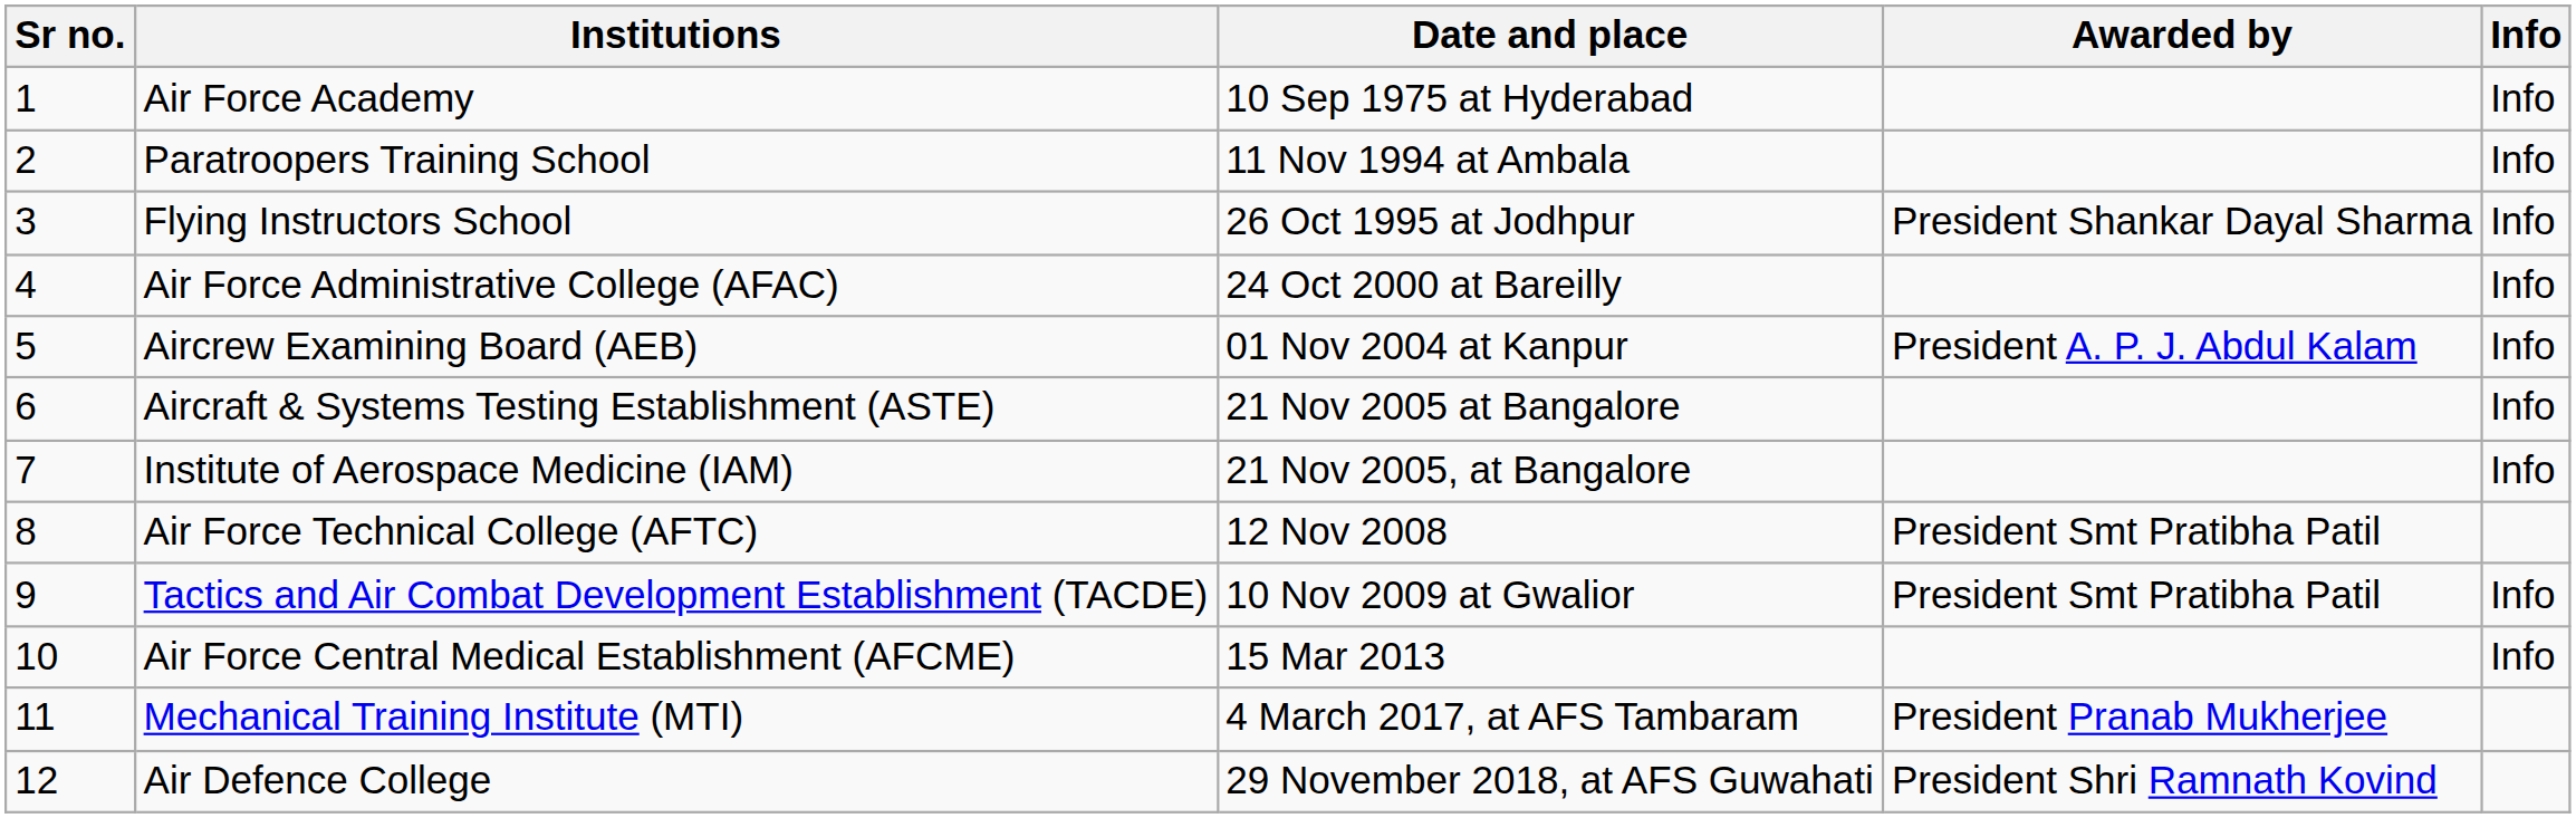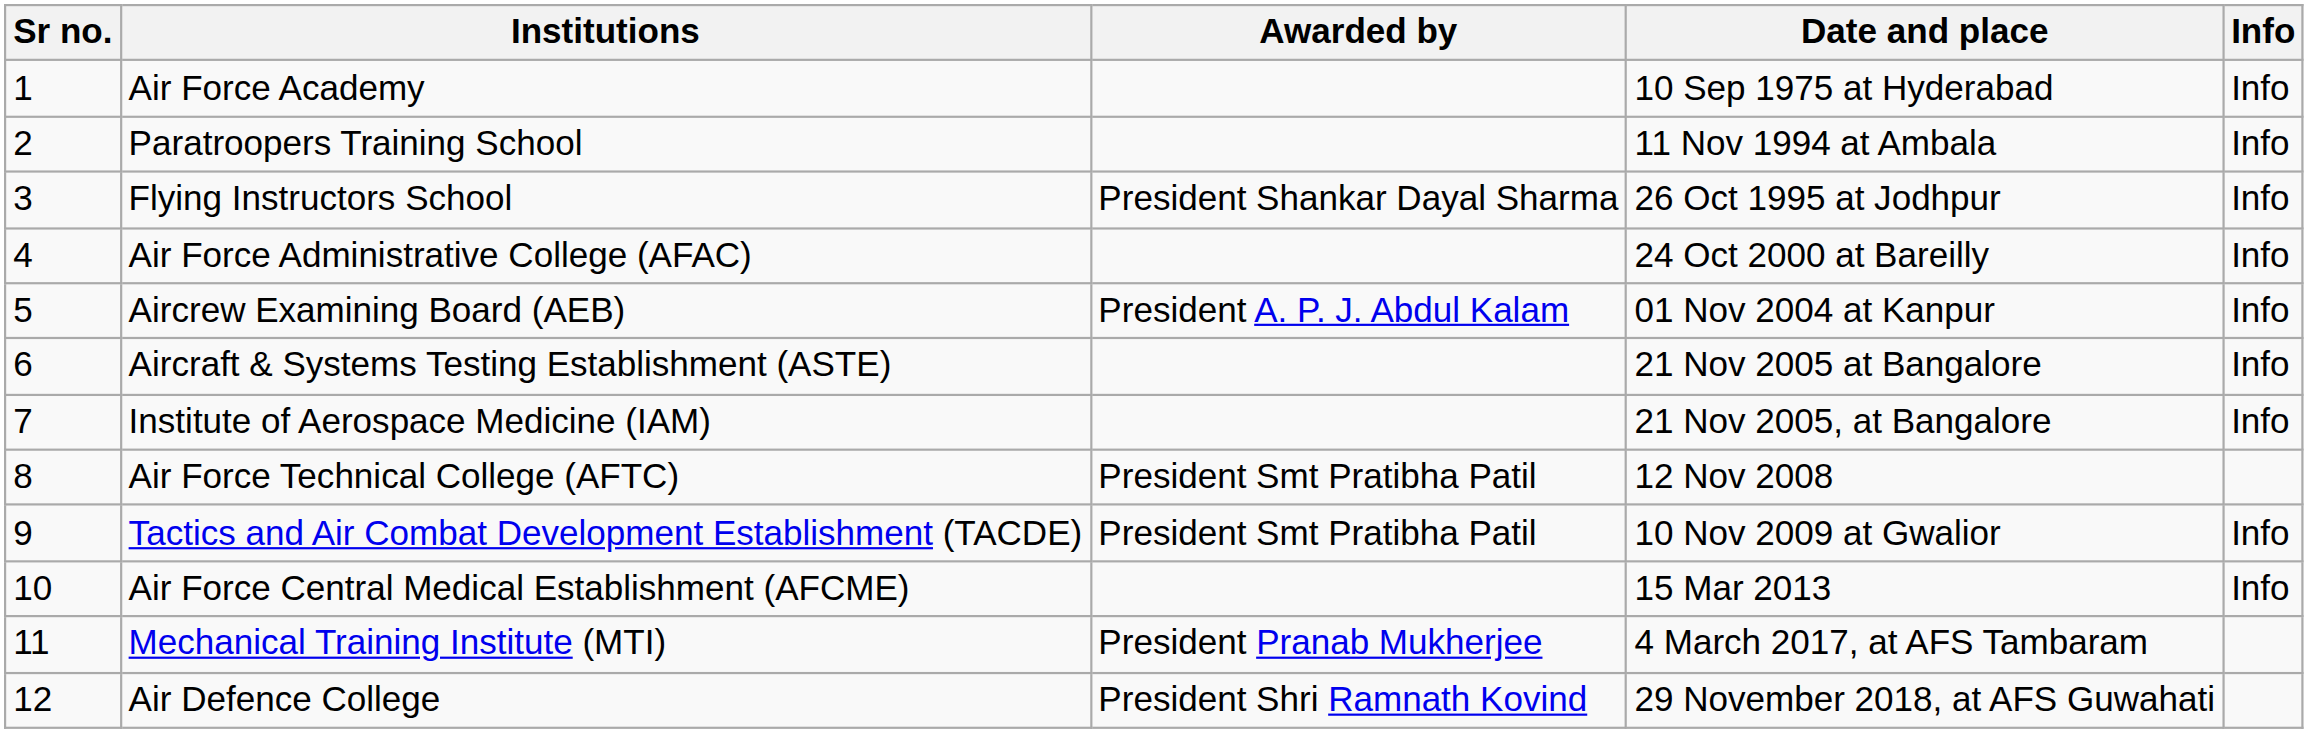 <table class=wikitable>
 <tr>
 <th>Sr no.</th>
 <th>Institutions</th>
+<th>Awarded by</th>
 <th>Date and place</th>
-<th>Awarded by</th>
 <th>Info</th>
 </tr>
 <tr>
 <td>1</td>
 <td>Air Force Academy</td>
+<td></td>
 <td>10 Sep 1975 at Hyderabad</td>
-<td></td>
 <td>Info</td>
 </tr>
 <tr>
 <td>2</td>
 <td>Paratroopers Training School</td>
+<td></td>
 <td>11 Nov 1994 at Ambala</td>
-<td></td>
 <td>Info</td>
 </tr>
 <tr>
 <td>3</td>
 <td>Flying Instructors School</td>
+<td>President Shankar Dayal Sharma</td>
 <td>26 Oct 1995 at Jodhpur</td>
-<td>President Shankar Dayal Sharma</td>
 <td>Info</td>
 </tr>
 <tr>
 <td>4</td>
 <td>Air Force Administrative College (AFAC)</td>
+<td></td>
 <td>24 Oct 2000 at Bareilly</td>
-<td></td>
 <td>Info</td>
 </tr>
 <tr>
 <td>5</td>
 <td>Aircrew Examining Board (AEB)</td>
+<td>President <a href='#'>A. P. J. Abdul Kalam</a></td>
 <td>01 Nov 2004 at Kanpur</td>
-<td>President <a href='#'>A. P. J. Abdul Kalam</a></td>
 <td>Info</td>
 </tr>
 <tr>
 <td>6</td>
 <td>Aircraft & Systems Testing Establishment (ASTE)</td>
+<td></td>
 <td>21 Nov 2005 at Bangalore</td>
-<td></td>
 <td>Info</td>
 </tr>
 <tr>
 <td>7</td>
 <td>Institute of Aerospace Medicine (IAM)</td>
+<td></td>
 <td>21 Nov 2005, at Bangalore</td>
-<td></td>
 <td>Info</td>
 </tr>
 <tr>
 <td>8</td>
 <td>Air Force Technical College (AFTC)</td>
+<td>President Smt Pratibha Patil</td>
 <td>12 Nov 2008</td>
-<td>President Smt Pratibha Patil</td>
 <td></td>
 </tr>
 <tr>
 <td>9</td>
 <td><a href='#'>Tactics and Air Combat Development Establishment</a> (TACDE)</td>
+<td>President Smt Pratibha Patil</td>
 <td>10 Nov 2009 at Gwalior</td>
-<td>President Smt Pratibha Patil</td>
 <td>Info</td>
 </tr>
 <tr>
 <td>10</td>
 <td>Air Force Central Medical Establishment (AFCME)</td>
+<td></td>
 <td>15 Mar 2013</td>
-<td></td>
 <td>Info</td>
 </tr>
 <tr>
 <td>11</td>
 <td><a href='#'>Mechanical Training Institute</a> (MTI)</td>
+<td>President <a href='#'>Pranab Mukherjee</a></td>
 <td>4 March 2017, at AFS Tambaram</td>
-<td>President <a href='#'>Pranab Mukherjee</a></td>
 <td></td>
 </tr>
 <tr>
 <td>12</td>
 <td>Air Defence College</td>
+<td>President Shri <a href='#'>Ramnath Kovind</a></td>
 <td>29 November 2018, at AFS Guwahati</td>
-<td>President Shri <a href='#'>Ramnath Kovind</a></td>
 <td></td>
 </tr>
 </table>
